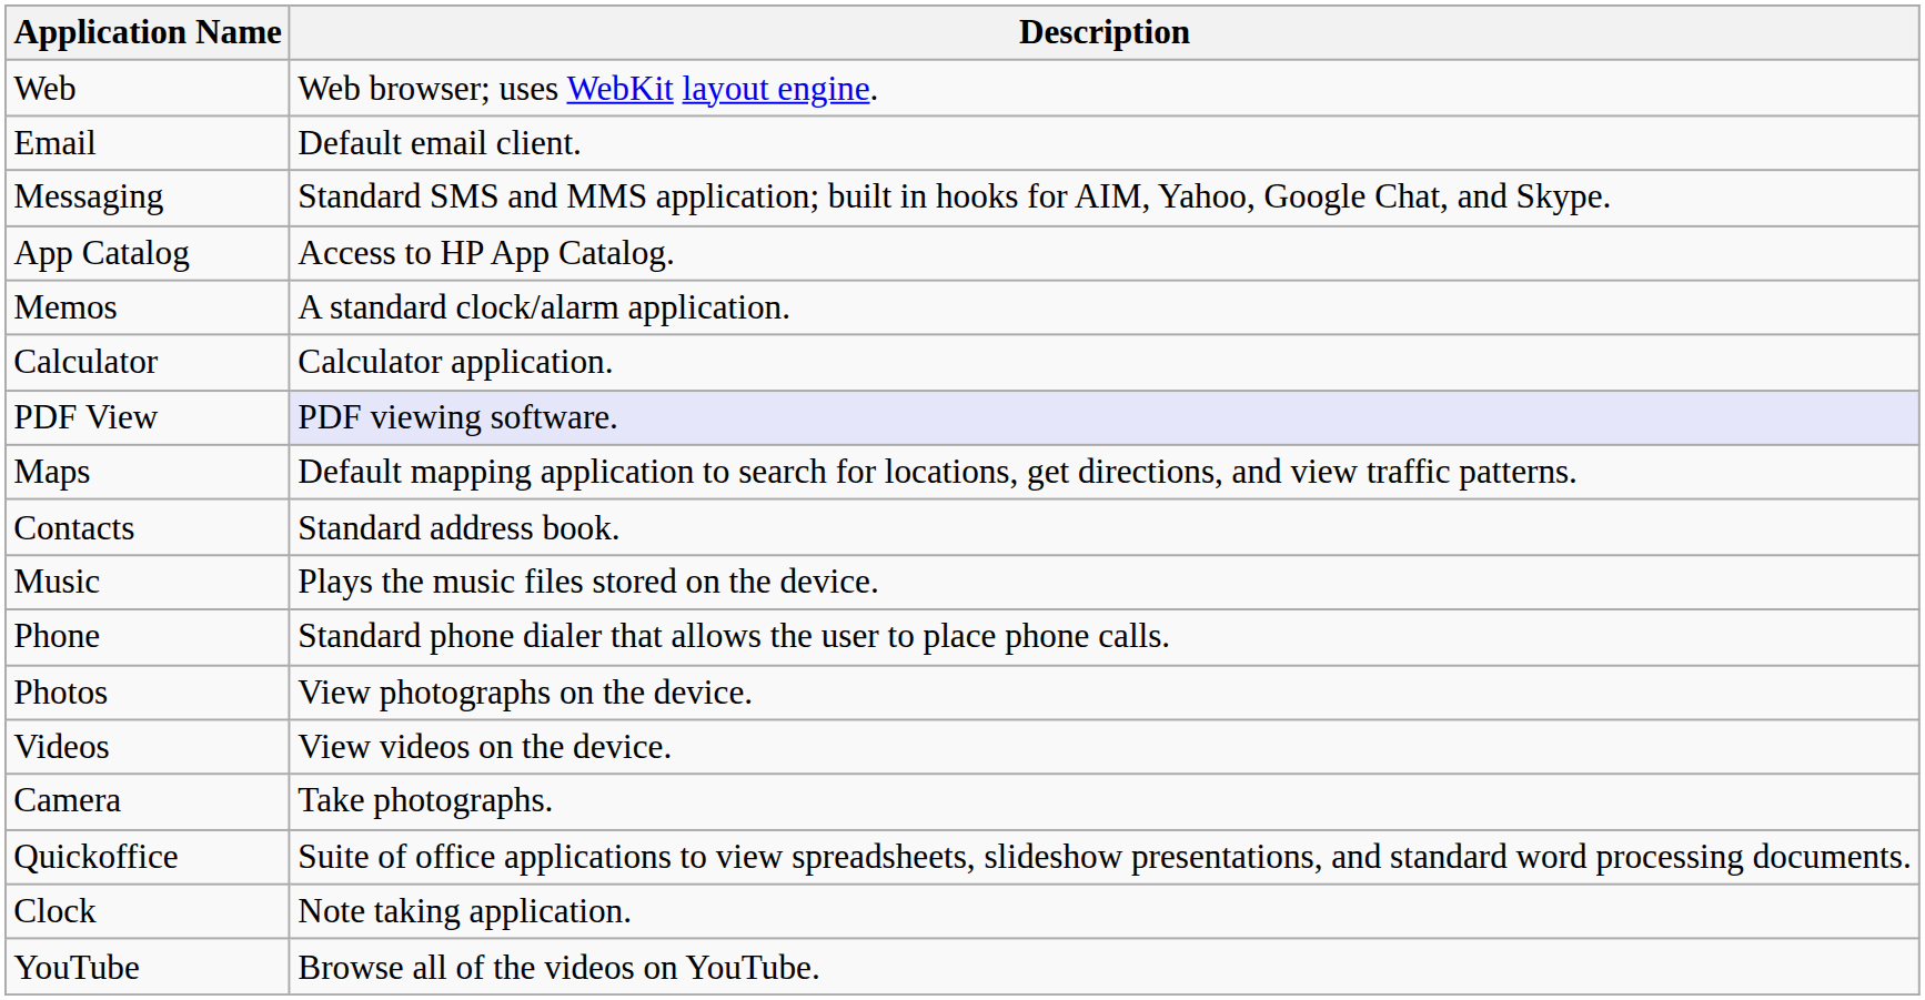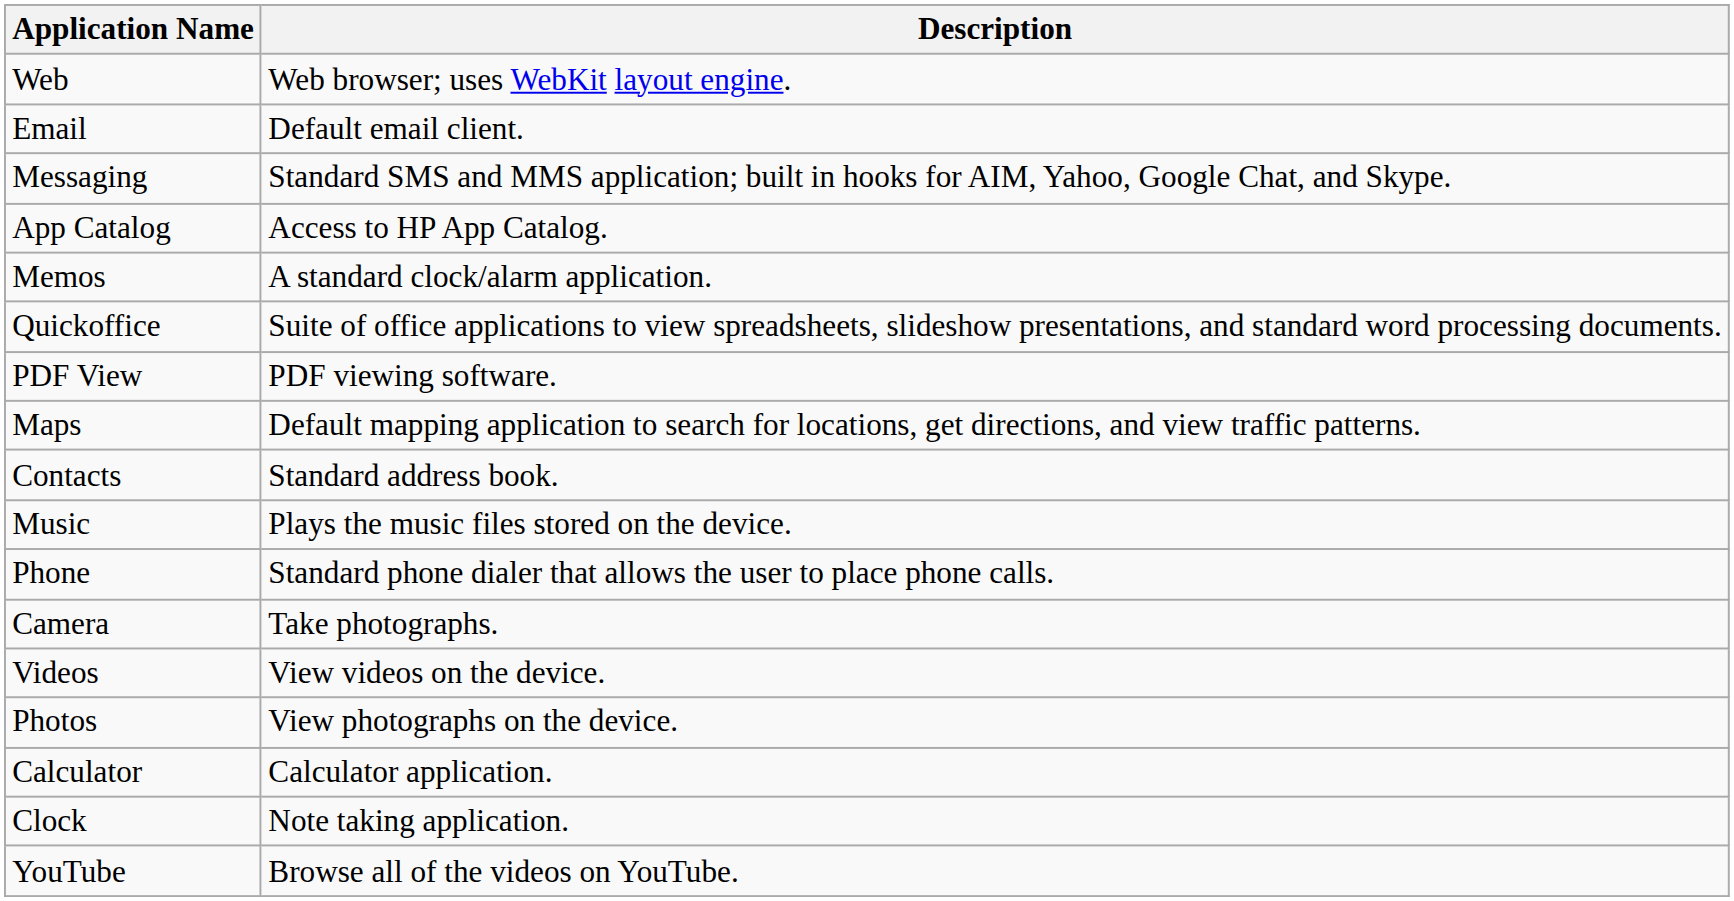 <table class="wikitable">
 <tr>
 <th>Application Name</th>
 <th>Description</th>
 </tr>
 <tr>
 <td>Web</td>
 <td>Web browser; uses <a href='#'>WebKit</a> <a href='#'>layout engine</a>.</td>
 </tr>
 <tr>
 <td>Email</td>
 <td>Default email client.</td>
 </tr>
 <tr>
 <td>Messaging</td>
 <td>Standard SMS and MMS application; built in hooks for AIM, Yahoo, Google Chat, and Skype.</td>
 </tr>
 <tr>
 <td>App Catalog</td>
 <td>Access to HP App Catalog.</td>
 </tr>
 <tr>
 <td>Memos</td>
 <td>A standard clock/alarm application.</td>
 </tr>
 <tr>
-<td>Calculator</td>
-<td>Calculator application.</td>
+<td>Quickoffice</td>
+<td>Suite of office applications to view spreadsheets, slideshow presentations, and standard word processing documents.</td>
 </tr>
 <tr>
 <td>PDF View</td>
-<td style="background: lavender;">PDF viewing software.</td>
+<td>PDF viewing software.</td>
 </tr>
 <tr>
 <td>Maps</td>
 <td>Default mapping application to search for locations, get directions, and view traffic patterns.</td>
 </tr>
 <tr>
 <td>Contacts</td>
 <td>Standard address book.</td>
 </tr>
 <tr>
 <td>Music</td>
 <td>Plays the music files stored on the device.</td>
 </tr>
 <tr>
 <td>Phone</td>
 <td>Standard phone dialer that allows the user to place phone calls.</td>
 </tr>
 <tr>
-<td>Photos</td>
-<td>View photographs on the device.</td>
+<td>Camera</td>
+<td>Take photographs.</td>
 </tr>
 <tr>
 <td>Videos</td>
 <td>View videos on the device.</td>
 </tr>
 <tr>
-<td>Camera</td>
-<td>Take photographs.</td>
+<td>Photos</td>
+<td>View photographs on the device.</td>
 </tr>
 <tr>
-<td>Quickoffice</td>
-<td>Suite of office applications to view spreadsheets, slideshow presentations, and standard word processing documents.</td>
+<td>Calculator</td>
+<td>Calculator application.</td>
 </tr>
 <tr>
 <td>Clock</td>
 <td>Note taking application.</td>
 </tr>
 <tr>
 <td>YouTube</td>
 <td>Browse all of the videos on YouTube.</td>
 </tr>
 </table>
